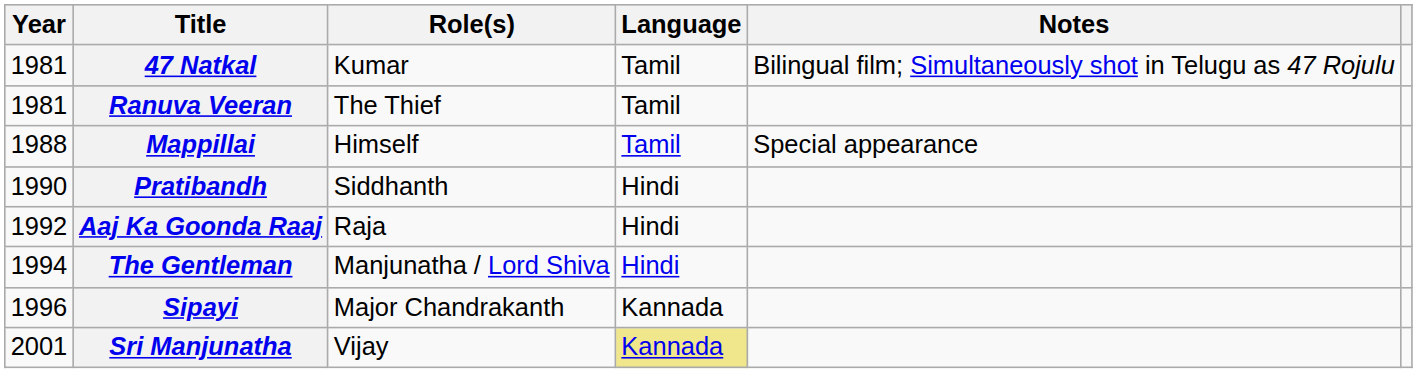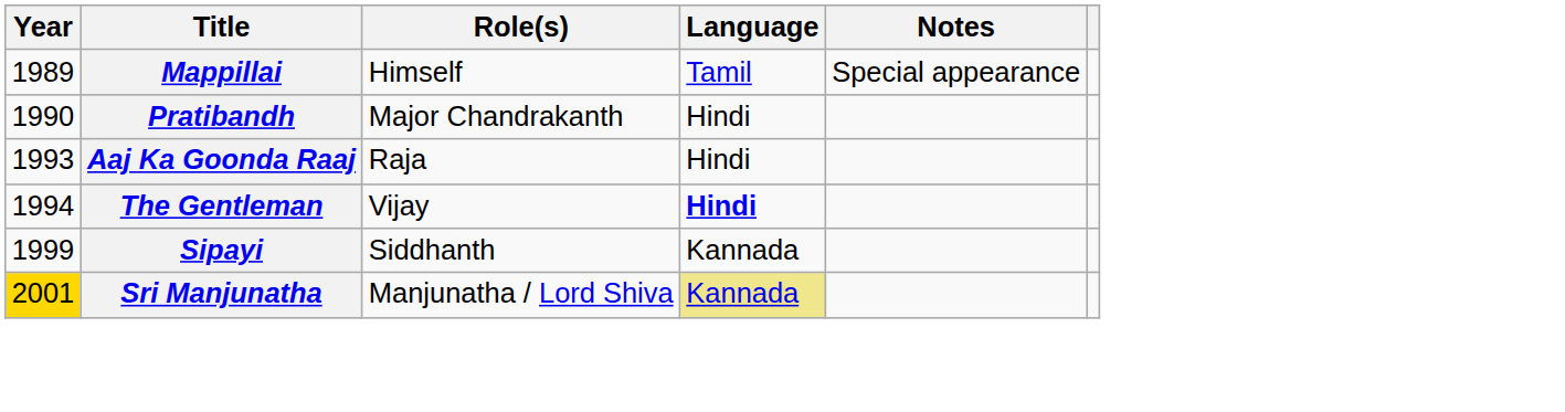 <table class="wikitable sortable plainrowheaders">
 <tr>
 <th scope="col">Year</th>
 <th scope="col">Title</th>
 <th scope="col">Role(s)</th>
 <th scope="col">Language</th>
 <th scope="col" class="unsortable">Notes</th>
 <th scope="col" class="unsortable"></th>
 </tr>
 <tr>
-<td>1981</td>
-<th scope="row"><em><a href='#'>47 Natkal</a></em></th>
-<td>Kumar</td>
-<td>Tamil</td>
-<td>Bilingual film; <a href='#'>Simultaneously shot</a> in Telugu as <em>47 Rojulu</em></td>
-<td></td>
-</tr>
-<tr>
-<td>1981</td>
-<th scope="row"><em><a href='#'>Ranuva Veeran</a></em></th>
-<td>The Thief</td>
-<td>Tamil</td>
-<td></td>
-<td></td>
-</tr>
-<tr>
-<td>1988</td>
+<td>1989</td>
 <th scope="row"><em><a href='#'>Mappillai</a></em></th>
 <td>Himself</td>
 <td><a href='#'>Tamil</a></td>
 <td>Special appearance</td>
 <td></td>
 </tr>
 <tr>
 <td>1990</td>
 <th scope="row"><em><a href='#'>Pratibandh</a></em></th>
-<td>Siddhanth</td>
+<td>Major Chandrakanth</td>
 <td>Hindi</td>
 <td></td>
 <td></td>
 </tr>
 <tr>
-<td>1992</td>
+<td>1993</td>
 <th scope="row"><em><a href='#'>Aaj Ka Goonda Raaj</a></em></th>
 <td>Raja</td>
 <td>Hindi</td>
 <td></td>
 <td></td>
 </tr>
 <tr>
 <td>1994</td>
 <th scope="row"><em><a href='#'>The Gentleman</a></em></th>
-<td>Manjunatha / <a href='#'>Lord Shiva</a></td>
-<td><a href='#'>Hindi</a></td>
+<td>Vijay</td>
+<td><strong><a href='#'>Hindi</a></strong></td>
 <td></td>
 <td></td>
 </tr>
 <tr>
-<td>1996</td>
+<td>1999</td>
 <th scope="row"><em><a href='#'>Sipayi</a></em></th>
-<td>Major Chandrakanth</td>
+<td>Siddhanth</td>
 <td>Kannada</td>
 <td></td>
 <td></td>
 </tr>
 <tr>
-<td>2001</td>
+<td style="background: gold;">2001</td>
 <th scope="row"><em><a href='#'>Sri Manjunatha</a></em></th>
-<td>Vijay</td>
+<td>Manjunatha / <a href='#'>Lord Shiva</a></td>
 <td style="background: khaki;"><a href='#'>Kannada</a></td>
 <td></td>
 <td></td>
 </tr>
 </table>
